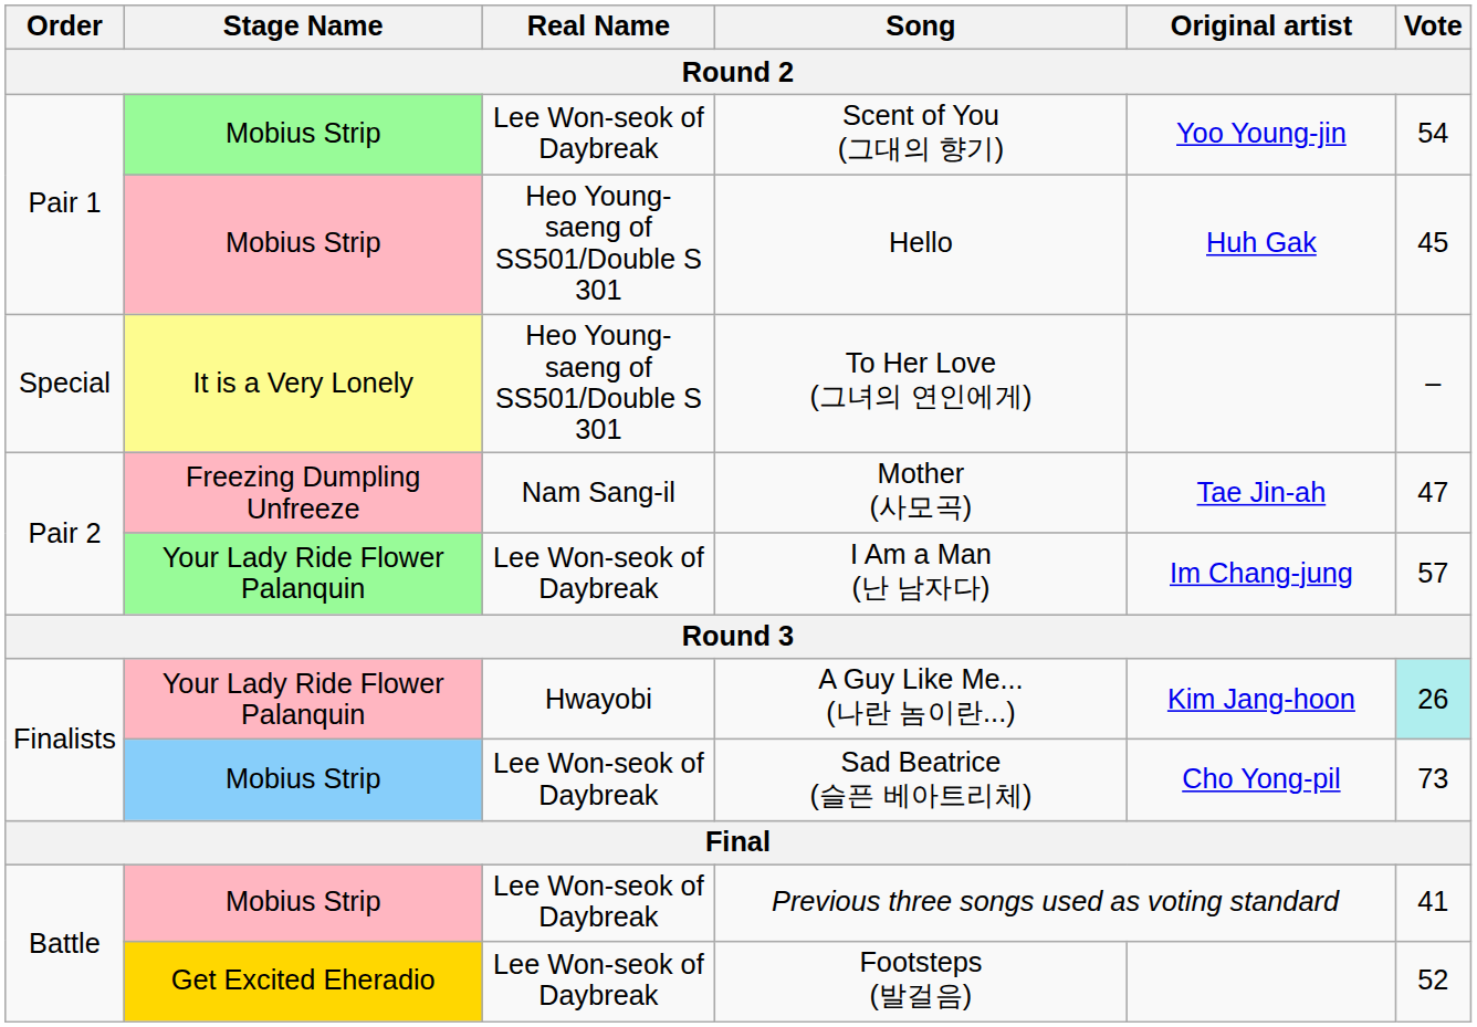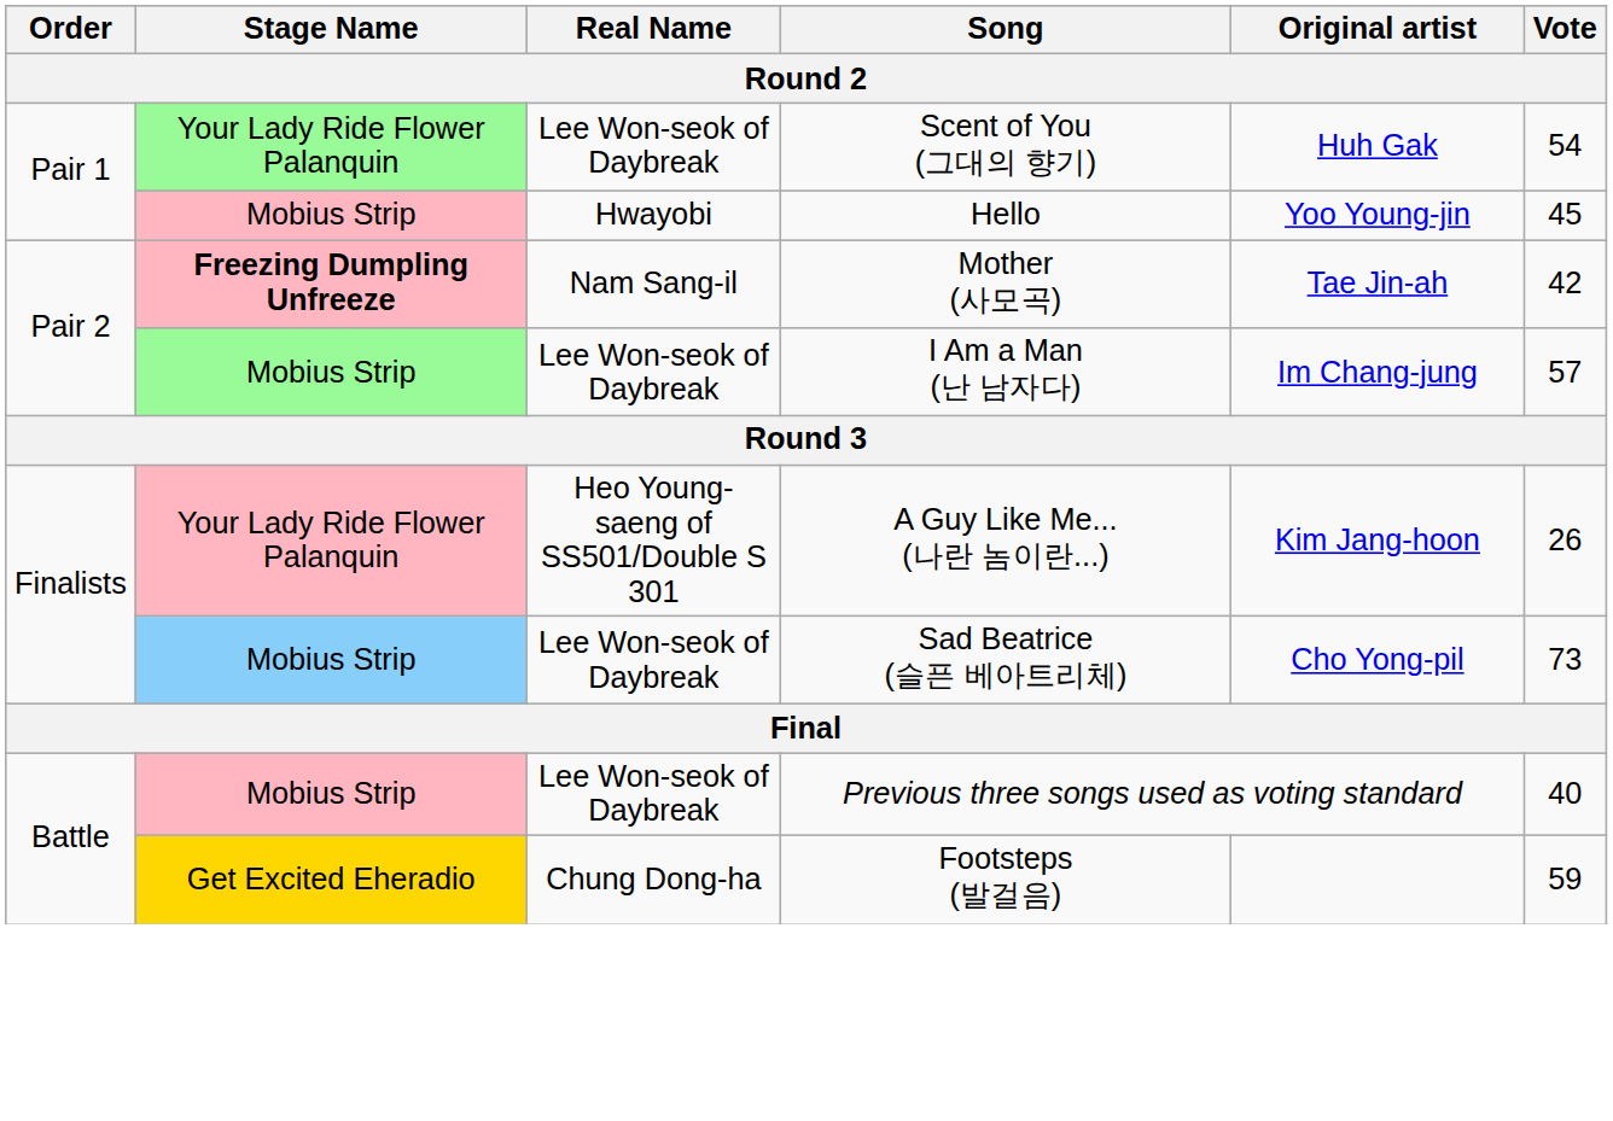 <table class="wikitable" style="text-align:center; width:95%;">
 <tr>
 <th style="width:1%;">Order</th>
 <th style="width:20%;">Stage Name</th>
 <th style="width:12%;">Real Name</th>
 <th style="width:23%;">Song</th>
 <th style="width:15%;">Original artist</th>
 <th style="width:1%;">Vote</th>
 </tr>
 <tr>
 <th colspan=6>Round 2</th>
 </tr>
 <tr>
 <td rowspan=2>Pair 1</td>
-<td bgcolor="palegreen">Mobius Strip</td>
+<td bgcolor="palegreen">Your Lady Ride Flower Palanquin</td>
 <td>Lee Won-seok of Daybreak</td>
 <td>Scent of You<br>(그대의 향기)</td>
-<td><a href='#'>Yoo Young-jin</a></td>
+<td><a href='#'>Huh Gak</a></td>
 <td>54</td>
 </tr>
 <tr>
 <td bgcolor="lightpink">Mobius Strip</td>
-<td>Heo Young-saeng of SS501/Double S 301</td>
+<td>Hwayobi</td>
 <td>Hello</td>
-<td><a href='#'>Huh Gak</a></td>
+<td><a href='#'>Yoo Young-jin</a></td>
 <td>45</td>
 </tr>
 <tr>
-<td>Special</td>
-<td bgcolor="#FDFC8F">It is a Very Lonely</td>
-<td>Heo Young-saeng of SS501/Double S 301</td>
-<td>To Her Love<br>(그녀의 연인에게)</td>
-<td></td>
-<td>–</td>
-</tr>
-<tr>
 <td rowspan=2>Pair 2</td>
-<td bgcolor="lightpink">Freezing Dumpling Unfreeze</td>
+<td bgcolor="lightpink"><strong>Freezing Dumpling Unfreeze</strong></td>
 <td>Nam Sang-il</td>
 <td>Mother<br>(사모곡)</td>
 <td><a href='#'>Tae Jin-ah</a></td>
-<td>47</td>
+<td>42</td>
 </tr>
 <tr>
-<td bgcolor="palegreen">Your Lady Ride Flower Palanquin</td>
+<td bgcolor="palegreen">Mobius Strip</td>
 <td>Lee Won-seok of Daybreak</td>
 <td>I Am a Man<br>(난 남자다)</td>
 <td><a href='#'>Im Chang-jung</a></td>
 <td>57</td>
 </tr>
 <tr>
 <th colspan=6>Round 3</th>
 </tr>
 <tr>
 <td rowspan=2>Finalists</td>
 <td bgcolor="lightpink">Your Lady Ride Flower Palanquin</td>
-<td>Hwayobi</td>
+<td>Heo Young-saeng of SS501/Double S 301</td>
 <td>A Guy Like Me...<br>(나란 놈이란...)</td>
 <td><a href='#'>Kim Jang-hoon</a></td>
-<td style="background: paleturquoise;">26</td>
+<td>26</td>
 </tr>
 <tr>
 <td bgcolor="lightskyblue">Mobius Strip</td>
 <td>Lee Won-seok of Daybreak</td>
 <td>Sad Beatrice<br>(슬픈 베아트리체)</td>
 <td><a href='#'>Cho Yong-pil</a></td>
 <td>73</td>
 </tr>
 <tr>
 <th colspan=6>Final</th>
 </tr>
 <tr>
 <td rowspan=2>Battle</td>
 <td bgcolor="lightpink">Mobius Strip</td>
 <td>Lee Won-seok of Daybreak</td>
 <td colspan=2><em>Previous three songs used as voting standard</em></td>
-<td>41</td>
+<td>40</td>
 </tr>
 <tr>
 <td bgcolor="gold">Get Excited Eheradio</td>
-<td>Lee Won-seok of Daybreak</td>
+<td>Chung Dong-ha</td>
 <td>Footsteps<br>(발걸음)</td>
 <td></td>
-<td>52</td>
+<td>59</td>
 </tr>
 </table>
